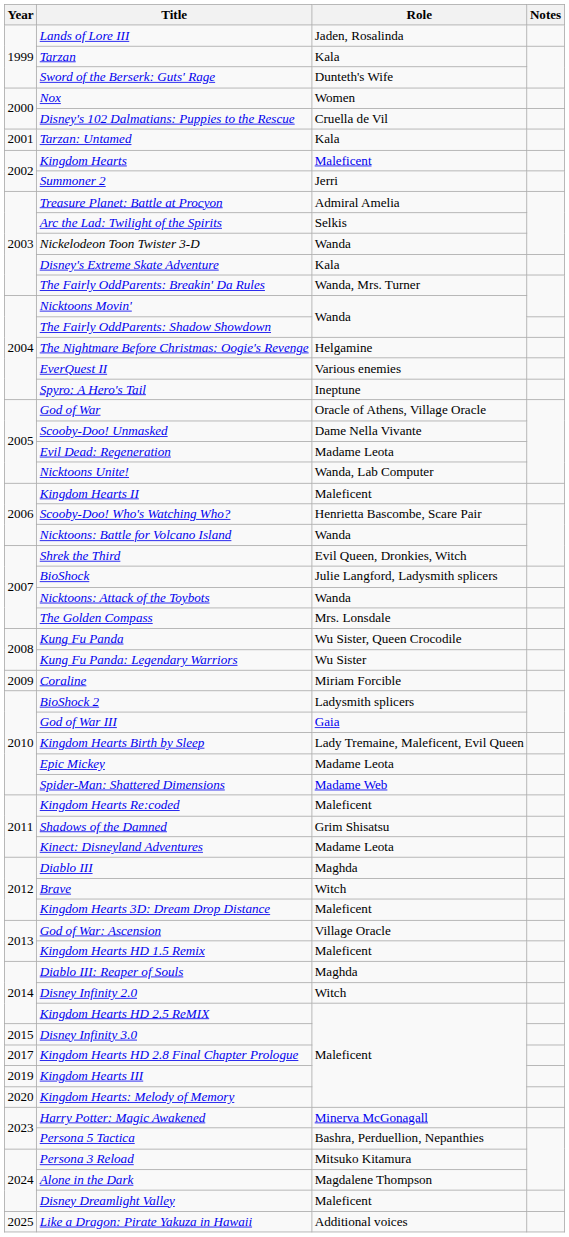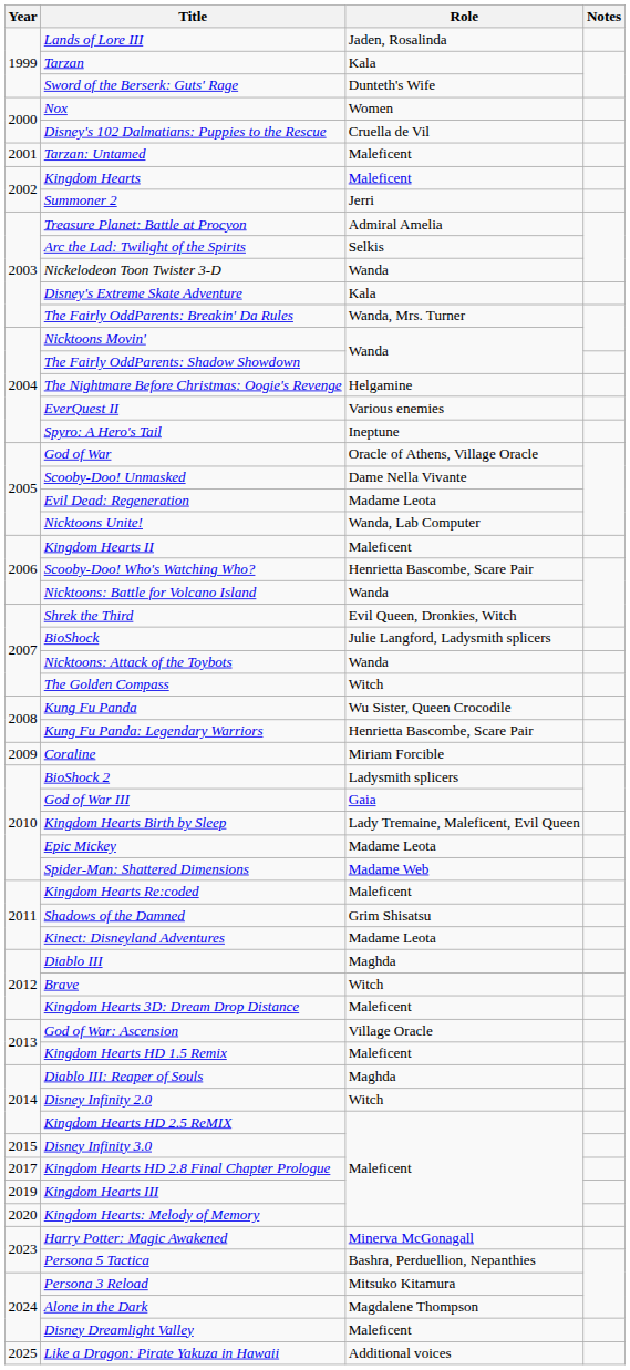 <table class="wikitable sortable">
 <tr>
 <th>Year</th>
 <th>Title</th>
 <th>Role</th>
 <th>Notes</th>
 </tr>
 <tr>
 <td rowspan="3">1999</td>
 <td><em><a href='#'>Lands of Lore III</a></em></td>
 <td>Jaden, Rosalinda</td>
 <td></td>
 </tr>
 <tr>
 <td><em><a href='#'>Tarzan</a></em></td>
 <td>Kala</td>
 <td rowspan="2"></td>
 </tr>
 <tr>
 <td><em><a href='#'>Sword of the Berserk: Guts' Rage</a></em></td>
 <td>Dunteth's Wife</td>
 </tr>
 <tr>
 <td rowspan="2">2000</td>
 <td><em><a href='#'>Nox</a></em></td>
 <td>Women</td>
 <td></td>
 </tr>
 <tr>
 <td><em><a href='#'>Disney's 102 Dalmatians: Puppies to the Rescue</a></em></td>
 <td>Cruella de Vil</td>
 <td></td>
 </tr>
 <tr>
 <td>2001</td>
 <td><em><a href='#'>Tarzan: Untamed</a></em></td>
-<td>Kala</td>
+<td>Maleficent</td>
 <td></td>
 </tr>
 <tr>
 <td rowspan="2">2002</td>
 <td><em><a href='#'>Kingdom Hearts</a></em></td>
 <td><a href='#'>Maleficent</a></td>
 <td></td>
 </tr>
 <tr>
 <td><em><a href='#'>Summoner 2</a></em></td>
 <td>Jerri</td>
 <td></td>
 </tr>
 <tr>
 <td rowspan="5">2003</td>
 <td><em><a href='#'>Treasure Planet: Battle at Procyon</a></em></td>
 <td>Admiral Amelia</td>
 <td rowspan="3"></td>
 </tr>
 <tr>
 <td><em><a href='#'>Arc the Lad: Twilight of the Spirits</a></em></td>
 <td>Selkis</td>
 </tr>
 <tr>
 <td><em>Nickelodeon Toon Twister 3-D</em></td>
 <td>Wanda</td>
 </tr>
 <tr>
 <td><em><a href='#'>Disney's Extreme Skate Adventure</a></em></td>
 <td>Kala</td>
 <td></td>
 </tr>
 <tr>
 <td><em><a href='#'>The Fairly OddParents: Breakin' Da Rules</a></em></td>
 <td>Wanda, Mrs. Turner</td>
 <td rowspan="2"></td>
 </tr>
 <tr>
 <td rowspan="5">2004</td>
 <td><em><a href='#'>Nicktoons Movin'</a></em></td>
 <td rowspan="2">Wanda</td>
 </tr>
 <tr>
 <td><em><a href='#'>The Fairly OddParents: Shadow Showdown</a></em></td>
 <td></td>
 </tr>
 <tr>
 <td><em><a href='#'>The Nightmare Before Christmas: Oogie's Revenge</a></em></td>
 <td>Helgamine</td>
 <td></td>
 </tr>
 <tr>
 <td><em><a href='#'>EverQuest II</a></em></td>
 <td>Various enemies</td>
 <td></td>
 </tr>
 <tr>
 <td><em><a href='#'>Spyro: A Hero's Tail</a></em></td>
 <td>Ineptune</td>
 <td></td>
 </tr>
 <tr>
 <td rowspan="4">2005</td>
 <td><em><a href='#'>God of War</a></em></td>
 <td>Oracle of Athens, Village Oracle</td>
 <td rowspan="4"></td>
 </tr>
 <tr>
 <td><em><a href='#'>Scooby-Doo! Unmasked</a></em></td>
 <td>Dame Nella Vivante</td>
 </tr>
 <tr>
 <td><em><a href='#'>Evil Dead: Regeneration</a></em></td>
 <td>Madame Leota</td>
 </tr>
 <tr>
 <td><em><a href='#'>Nicktoons Unite!</a></em></td>
 <td>Wanda, Lab Computer</td>
 </tr>
 <tr>
 <td rowspan="3">2006</td>
 <td><em><a href='#'>Kingdom Hearts II</a></em></td>
 <td>Maleficent</td>
 <td></td>
 </tr>
 <tr>
 <td><em><a href='#'>Scooby-Doo! Who's Watching Who?</a></em></td>
 <td>Henrietta Bascombe, Scare Pair</td>
 <td rowspan="3"></td>
 </tr>
 <tr>
 <td><em><a href='#'>Nicktoons: Battle for Volcano Island</a></em></td>
 <td>Wanda</td>
 </tr>
 <tr>
 <td rowspan="4">2007</td>
 <td><em><a href='#'>Shrek the Third</a></em></td>
 <td>Evil Queen, Dronkies, Witch</td>
 </tr>
 <tr>
 <td><em><a href='#'>BioShock</a></em></td>
 <td>Julie Langford, Ladysmith splicers</td>
 <td></td>
 </tr>
 <tr>
 <td><em><a href='#'>Nicktoons: Attack of the Toybots</a></em></td>
 <td>Wanda</td>
 <td></td>
 </tr>
 <tr>
 <td><em><a href='#'>The Golden Compass</a></em></td>
-<td>Mrs. Lonsdale</td>
+<td>Witch</td>
 <td></td>
 </tr>
 <tr>
 <td rowspan="2">2008</td>
 <td><em><a href='#'>Kung Fu Panda</a></em></td>
 <td>Wu Sister, Queen Crocodile</td>
 <td></td>
 </tr>
 <tr>
 <td><em><a href='#'>Kung Fu Panda: Legendary Warriors</a></em></td>
-<td>Wu Sister</td>
+<td>Henrietta Bascombe, Scare Pair</td>
 <td></td>
 </tr>
 <tr>
 <td>2009</td>
 <td><em><a href='#'>Coraline</a></em></td>
 <td>Miriam Forcible</td>
 <td></td>
 </tr>
 <tr>
 <td rowspan="5">2010</td>
 <td><em><a href='#'>BioShock 2</a></em></td>
 <td>Ladysmith splicers</td>
 <td rowspan="2"></td>
 </tr>
 <tr>
 <td><em><a href='#'>God of War III</a></em></td>
 <td><a href='#'>Gaia</a></td>
 </tr>
 <tr>
 <td><em><a href='#'>Kingdom Hearts Birth by Sleep</a></em></td>
 <td>Lady Tremaine, Maleficent, Evil Queen</td>
 <td></td>
 </tr>
 <tr>
 <td><em><a href='#'>Epic Mickey</a></em></td>
 <td>Madame Leota</td>
 <td></td>
 </tr>
 <tr>
 <td><em><a href='#'>Spider-Man: Shattered Dimensions</a></em></td>
 <td><a href='#'>Madame Web</a></td>
 <td></td>
 </tr>
 <tr>
 <td rowspan="3">2011</td>
 <td><em><a href='#'>Kingdom Hearts Re:coded</a></em></td>
 <td>Maleficent</td>
 <td></td>
 </tr>
 <tr>
 <td><em><a href='#'>Shadows of the Damned</a></em></td>
 <td>Grim Shisatsu</td>
 <td></td>
 </tr>
 <tr>
 <td><em><a href='#'>Kinect: Disneyland Adventures</a></em></td>
 <td>Madame Leota</td>
 <td></td>
 </tr>
 <tr>
 <td rowspan="3">2012</td>
 <td><em><a href='#'>Diablo III</a></em></td>
 <td>Maghda</td>
 <td></td>
 </tr>
 <tr>
 <td><em><a href='#'>Brave</a></em></td>
 <td>Witch</td>
 <td></td>
 </tr>
 <tr>
 <td><em><a href='#'>Kingdom Hearts 3D: Dream Drop Distance</a></em></td>
 <td>Maleficent</td>
 <td></td>
 </tr>
 <tr>
 <td rowspan="2">2013</td>
 <td><em><a href='#'>God of War: Ascension</a></em></td>
 <td>Village Oracle</td>
 <td></td>
 </tr>
 <tr>
 <td><em><a href='#'>Kingdom Hearts HD 1.5 Remix</a></em></td>
 <td>Maleficent</td>
 <td></td>
 </tr>
 <tr>
 <td rowspan="3">2014</td>
 <td><em><a href='#'>Diablo III: Reaper of Souls</a></em></td>
 <td>Maghda</td>
 <td></td>
 </tr>
 <tr>
 <td><em><a href='#'>Disney Infinity 2.0</a></em></td>
 <td>Witch</td>
 <td></td>
 </tr>
 <tr>
 <td><em><a href='#'>Kingdom Hearts HD 2.5 ReMIX</a></em></td>
 <td rowspan="5">Maleficent</td>
 <td></td>
 </tr>
 <tr>
 <td>2015</td>
 <td><em><a href='#'>Disney Infinity 3.0</a></em></td>
 <td></td>
 </tr>
 <tr>
 <td>2017</td>
 <td><em><a href='#'>Kingdom Hearts HD 2.8 Final Chapter Prologue</a></em></td>
 <td></td>
 </tr>
 <tr>
 <td>2019</td>
 <td><em><a href='#'>Kingdom Hearts III</a></em></td>
 <td></td>
 </tr>
 <tr>
 <td>2020</td>
 <td><em><a href='#'>Kingdom Hearts: Melody of Memory</a></em></td>
 <td></td>
 </tr>
 <tr>
 <td rowspan="2">2023</td>
 <td><em><a href='#'>Harry Potter: Magic Awakened</a></em></td>
 <td><a href='#'>Minerva McGonagall</a></td>
 <td></td>
 </tr>
 <tr>
 <td><em><a href='#'>Persona 5 Tactica</a></em></td>
 <td>Bashra, Perduellion, Nepanthies</td>
 <td rowspan="3"></td>
 </tr>
 <tr>
 <td rowspan="3">2024</td>
 <td><em><a href='#'>Persona 3 Reload</a></em></td>
 <td>Mitsuko Kitamura</td>
 </tr>
 <tr>
 <td><em><a href='#'>Alone in the Dark</a></em></td>
 <td>Magdalene Thompson</td>
 </tr>
 <tr>
 <td><em><a href='#'>Disney Dreamlight Valley</a></em></td>
 <td>Maleficent</td>
 <td></td>
 </tr>
 <tr>
 <td>2025</td>
 <td><em><a href='#'>Like a Dragon: Pirate Yakuza in Hawaii</a></em></td>
 <td>Additional voices</td>
 <td></td>
 </tr>
 </table>
